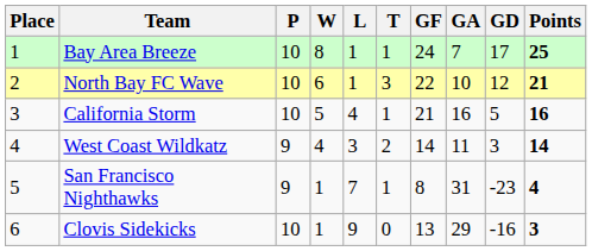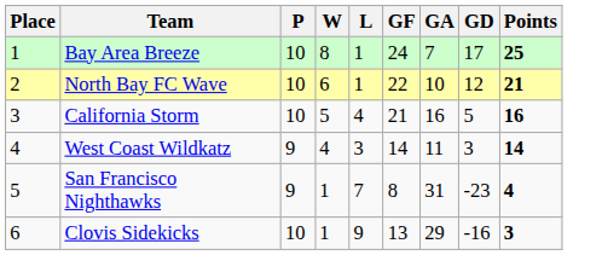 <table class="wikitable">
 <tr>
 <th>Place</th>
 <th width="170">Team</th>
 <th width="20">P</th>
 <th width="20">W</th>
 <th width="20">L</th>
-<th width="20">T</th>
 <th width="20">GF</th>
 <th width="20">GA</th>
 <th width="25">GD</th>
 <th>Points</th>
 </tr>
 <tr bgcolor=#ccffcc>
 <td>1</td>
 <td><a href='#'>Bay Area Breeze</a></td>
 <td>10</td>
 <td>8</td>
-<td>1</td>
 <td>1</td>
 <td>24</td>
 <td>7</td>
 <td>17</td>
 <td><strong>25</strong></td>
 </tr>
 <tr bgcolor=#ffffaa>
 <td>2</td>
 <td><a href='#'>North Bay FC Wave</a></td>
 <td>10</td>
 <td>6</td>
 <td>1</td>
-<td>3</td>
 <td>22</td>
 <td>10</td>
 <td>12</td>
 <td><strong>21</strong></td>
 </tr>
 <tr>
 <td>3</td>
 <td><a href='#'>California Storm</a></td>
 <td>10</td>
 <td>5</td>
 <td>4</td>
-<td>1</td>
 <td>21</td>
 <td>16</td>
 <td>5</td>
 <td><strong>16</strong></td>
 </tr>
 <tr>
 <td>4</td>
 <td><a href='#'>West Coast Wildkatz</a></td>
 <td>9</td>
 <td>4</td>
 <td>3</td>
-<td>2</td>
 <td>14</td>
 <td>11</td>
 <td>3</td>
 <td><strong>14</strong></td>
 </tr>
 <tr>
 <td>5</td>
 <td><a href='#'>San Francisco Nighthawks</a></td>
 <td>9</td>
 <td>1</td>
 <td>7</td>
-<td>1</td>
 <td>8</td>
 <td>31</td>
 <td>-23</td>
 <td><strong>4</strong></td>
 </tr>
 <tr>
 <td>6</td>
 <td><a href='#'>Clovis Sidekicks</a></td>
 <td>10</td>
 <td>1</td>
 <td>9</td>
-<td>0</td>
 <td>13</td>
 <td>29</td>
 <td>-16</td>
 <td><strong>3</strong></td>
 </tr>
 </table>
